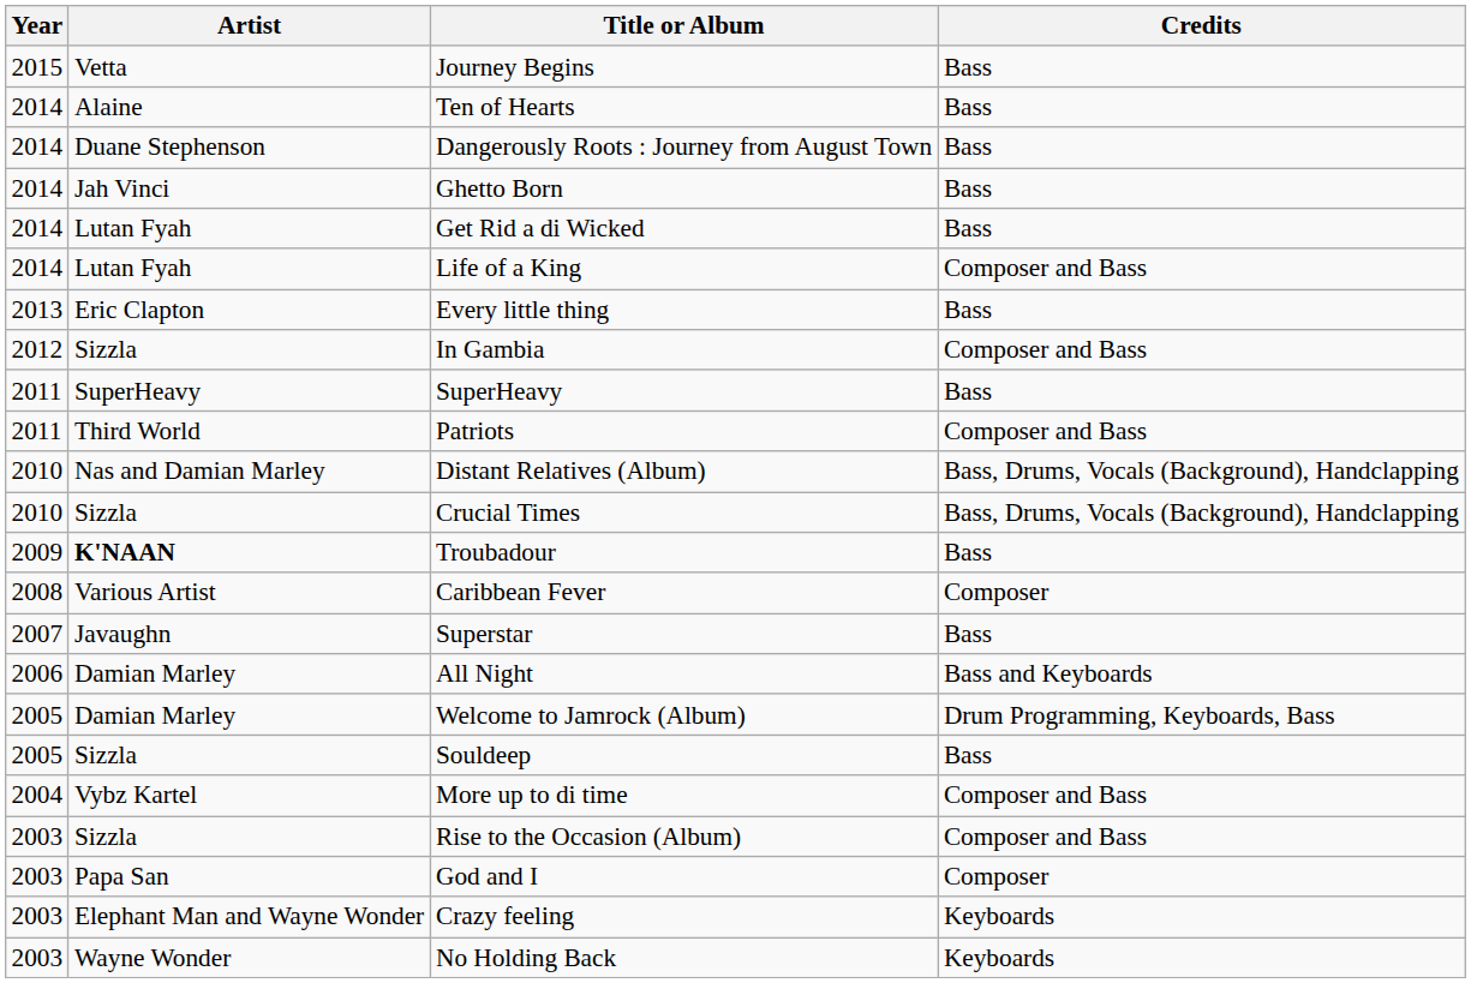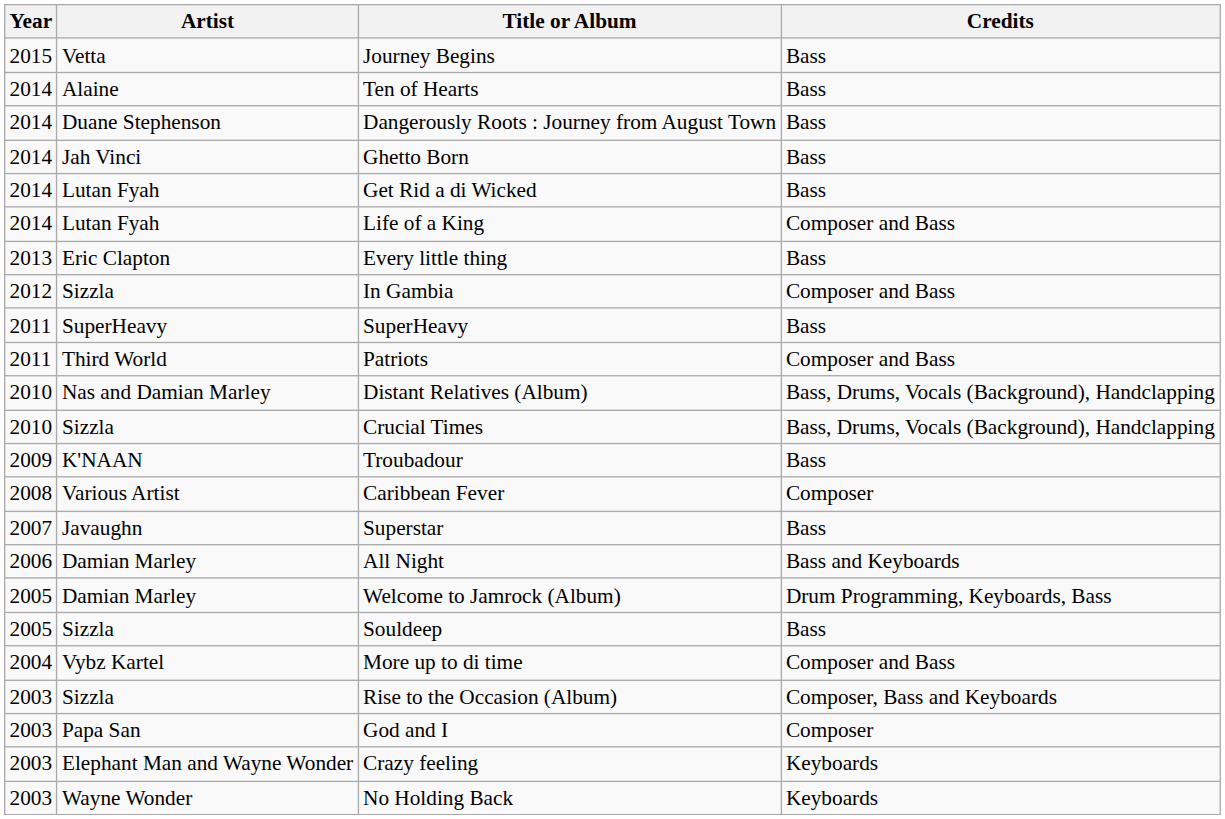 <table class="wikitable">
 <tr>
 <th>Year</th>
 <th>Artist</th>
 <th>Title or Album</th>
 <th>Credits</th>
 </tr>
 <tr>
 <td>2015</td>
 <td>Vetta</td>
 <td>Journey Begins</td>
 <td>Bass</td>
 </tr>
 <tr>
 <td>2014</td>
 <td>Alaine</td>
 <td>Ten of Hearts</td>
 <td>Bass</td>
 </tr>
 <tr>
 <td>2014</td>
 <td>Duane Stephenson</td>
 <td>Dangerously Roots : Journey from August Town</td>
 <td>Bass</td>
 </tr>
 <tr>
 <td>2014</td>
 <td>Jah Vinci</td>
 <td>Ghetto Born</td>
 <td>Bass</td>
 </tr>
 <tr>
 <td>2014</td>
 <td>Lutan Fyah</td>
 <td>Get Rid a di Wicked</td>
 <td>Bass</td>
 </tr>
 <tr>
 <td>2014</td>
 <td>Lutan Fyah</td>
 <td>Life of a King</td>
 <td>Composer and Bass</td>
 </tr>
 <tr>
 <td>2013</td>
 <td>Eric Clapton</td>
 <td>Every little thing</td>
 <td>Bass</td>
 </tr>
 <tr>
 <td>2012</td>
 <td>Sizzla</td>
 <td>In Gambia</td>
 <td>Composer and Bass</td>
 </tr>
 <tr>
 <td>2011</td>
 <td>SuperHeavy</td>
 <td>SuperHeavy</td>
 <td>Bass</td>
 </tr>
 <tr>
 <td>2011</td>
 <td>Third World</td>
 <td>Patriots</td>
 <td>Composer and Bass</td>
 </tr>
 <tr>
 <td>2010</td>
 <td>Nas and Damian Marley</td>
 <td>Distant Relatives (Album)</td>
 <td>Bass, Drums, Vocals (Background), Handclapping</td>
 </tr>
 <tr>
 <td>2010</td>
 <td>Sizzla</td>
 <td>Crucial Times</td>
 <td>Bass, Drums, Vocals (Background), Handclapping</td>
 </tr>
 <tr>
 <td>2009</td>
-<td><strong>K'NAAN</strong></td>
+<td>K'NAAN</td>
 <td>Troubadour</td>
 <td>Bass</td>
 </tr>
 <tr>
 <td>2008</td>
 <td>Various Artist</td>
 <td>Caribbean Fever</td>
 <td>Composer</td>
 </tr>
 <tr>
 <td>2007</td>
 <td>Javaughn</td>
 <td>Superstar</td>
 <td>Bass</td>
 </tr>
 <tr>
 <td>2006</td>
 <td>Damian Marley</td>
 <td>All Night</td>
 <td>Bass and Keyboards</td>
 </tr>
 <tr>
 <td>2005</td>
 <td>Damian Marley</td>
 <td>Welcome to Jamrock (Album)</td>
 <td>Drum Programming, Keyboards, Bass</td>
 </tr>
 <tr>
 <td>2005</td>
 <td>Sizzla</td>
 <td>Souldeep</td>
 <td>Bass</td>
 </tr>
 <tr>
 <td>2004</td>
 <td>Vybz Kartel</td>
 <td>More up to di time</td>
 <td>Composer and Bass</td>
 </tr>
 <tr>
 <td>2003</td>
 <td>Sizzla</td>
 <td>Rise to the Occasion (Album)</td>
-<td>Composer and Bass</td>
+<td>Composer, Bass and Keyboards</td>
 </tr>
 <tr>
 <td>2003</td>
 <td>Papa San</td>
 <td>God and I</td>
 <td>Composer</td>
 </tr>
 <tr>
 <td>2003</td>
 <td>Elephant Man and Wayne Wonder</td>
 <td>Crazy feeling</td>
 <td>Keyboards</td>
 </tr>
 <tr>
 <td>2003</td>
 <td>Wayne Wonder</td>
 <td>No Holding Back</td>
 <td>Keyboards</td>
 </tr>
 </table>
